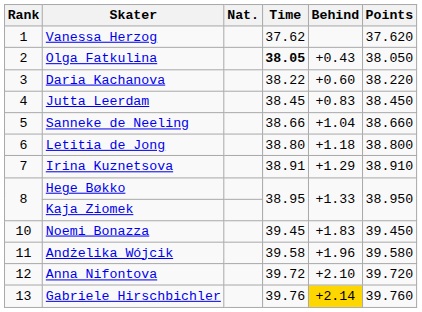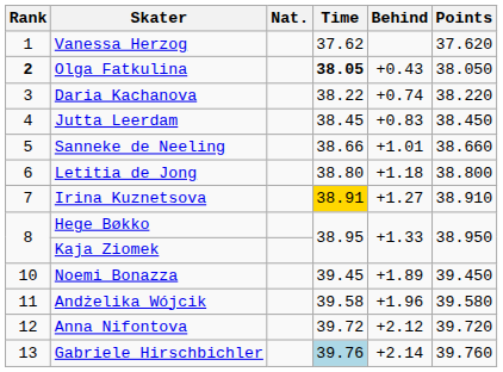 <table class="wikitable sortable" border="1" style="text-align:center">
 <tr>
 <th>Rank</th>
 <th>Skater</th>
 <th>Nat.</th>
 <th>Time</th>
 <th>Behind</th>
 <th>Points</th>
 </tr>
 <tr>
 <td>1</td>
 <td align=left><a href='#'>Vanessa Herzog</a></td>
 <td></td>
 <td>37.62</td>
 <td></td>
 <td>37.620</td>
 </tr>
 <tr>
-<td>2</td>
+<td><strong>2</strong></td>
 <td align=left><a href='#'>Olga Fatkulina</a></td>
 <td></td>
 <td><strong>38.05</strong></td>
 <td>+0.43</td>
 <td>38.050</td>
 </tr>
 <tr>
 <td>3</td>
 <td align=left><a href='#'>Daria Kachanova</a></td>
 <td></td>
 <td>38.22</td>
-<td>+0.60</td>
+<td>+0.74</td>
 <td>38.220</td>
 </tr>
 <tr>
 <td>4</td>
 <td align=left><a href='#'>Jutta Leerdam</a></td>
 <td></td>
 <td>38.45</td>
 <td>+0.83</td>
 <td>38.450</td>
 </tr>
 <tr>
 <td>5</td>
 <td align=left><a href='#'>Sanneke de Neeling</a></td>
 <td></td>
 <td>38.66</td>
-<td>+1.04</td>
+<td>+1.01</td>
 <td>38.660</td>
 </tr>
 <tr>
 <td>6</td>
 <td align=left><a href='#'>Letitia de Jong</a></td>
 <td></td>
 <td>38.80</td>
 <td>+1.18</td>
 <td>38.800</td>
 </tr>
 <tr>
 <td>7</td>
 <td align=left><a href='#'>Irina Kuznetsova</a></td>
 <td></td>
-<td>38.91</td>
-<td>+1.29</td>
+<td style="background: gold;">38.91</td>
+<td>+1.27</td>
 <td>38.910</td>
 </tr>
 <tr>
 <td rowspan=2>8</td>
 <td align=left><a href='#'>Hege Bøkko</a></td>
 <td></td>
 <td rowspan=2>38.95</td>
 <td rowspan=2>+1.33</td>
 <td rowspan=2>38.950</td>
 </tr>
 <tr>
 <td align=left><a href='#'>Kaja Ziomek</a></td>
 <td></td>
 </tr>
 <tr>
 <td>10</td>
 <td align=left><a href='#'>Noemi Bonazza</a></td>
 <td></td>
 <td>39.45</td>
-<td>+1.83</td>
+<td>+1.89</td>
 <td>39.450</td>
 </tr>
 <tr>
 <td>11</td>
 <td align=left><a href='#'>Andżelika Wójcik</a></td>
 <td></td>
 <td>39.58</td>
 <td>+1.96</td>
 <td>39.580</td>
 </tr>
 <tr>
 <td>12</td>
 <td align=left><a href='#'>Anna Nifontova</a></td>
 <td></td>
 <td>39.72</td>
-<td>+2.10</td>
+<td>+2.12</td>
 <td>39.720</td>
 </tr>
 <tr>
 <td>13</td>
 <td align=left><a href='#'>Gabriele Hirschbichler</a></td>
 <td></td>
-<td>39.76</td>
-<td style="background: gold;">+2.14</td>
+<td style="background: lightblue;">39.76</td>
+<td>+2.14</td>
 <td>39.760</td>
 </tr>
 </table>
